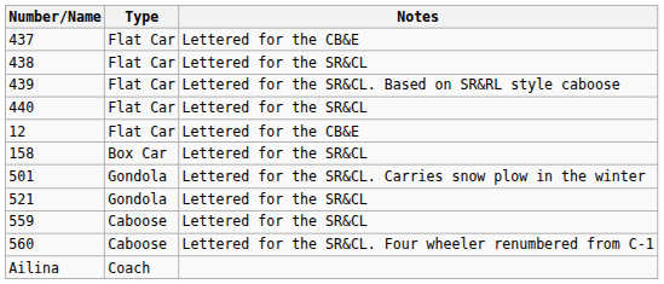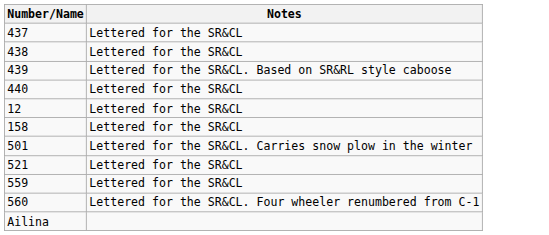 <table class="wikitable">
 <tr>
 <th>Number/Name</th>
-<th>Type</th>
 <th>Notes</th>
 </tr>
 <tr>
 <td>437</td>
-<td>Flat Car</td>
-<td>Lettered for the CB&E</td>
+<td>Lettered for the SR&CL</td>
 </tr>
 <tr>
 <td>438</td>
-<td>Flat Car</td>
 <td>Lettered for the SR&CL</td>
 </tr>
 <tr>
 <td>439</td>
-<td>Flat Car</td>
 <td>Lettered for the SR&CL. Based on SR&RL style caboose</td>
 </tr>
 <tr>
 <td>440</td>
-<td>Flat Car</td>
 <td>Lettered for the SR&CL</td>
 </tr>
 <tr>
 <td>12</td>
-<td>Flat Car</td>
-<td>Lettered for the CB&E</td>
+<td>Lettered for the SR&CL</td>
 </tr>
 <tr>
 <td>158</td>
-<td>Box Car</td>
 <td>Lettered for the SR&CL</td>
 </tr>
 <tr>
 <td>501</td>
-<td>Gondola</td>
 <td>Lettered for the SR&CL. Carries snow plow in the winter</td>
 </tr>
 <tr>
 <td>521</td>
-<td>Gondola</td>
 <td>Lettered for the SR&CL</td>
 </tr>
 <tr>
 <td>559</td>
-<td>Caboose</td>
 <td>Lettered for the SR&CL</td>
 </tr>
 <tr>
 <td>560</td>
-<td>Caboose</td>
 <td>Lettered for the SR&CL. Four wheeler renumbered from C-1</td>
 </tr>
 <tr>
 <td>Ailina</td>
-<td>Coach</td>
 <td></td>
 </tr>
 </table>
